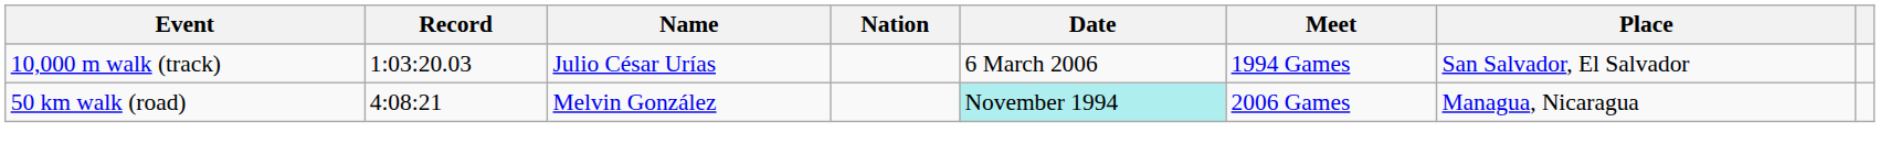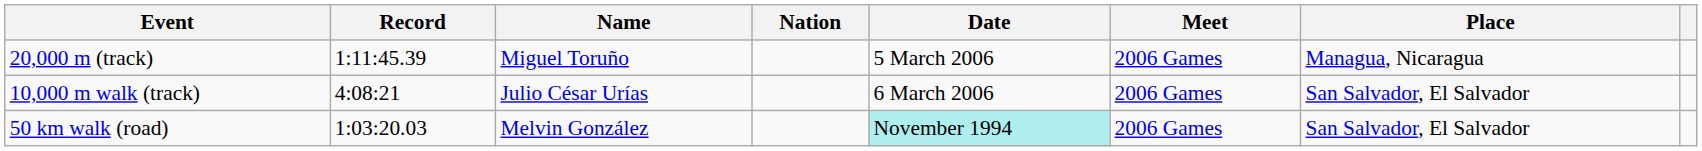 <table class="wikitable" style="font-size:95%; width: 95%;">
 <tr>
 <th>Event</th>
 <th>Record</th>
 <th>Name</th>
 <th>Nation</th>
 <th>Date</th>
 <th>Meet</th>
 <th>Place</th>
 <th></th>
 </tr>
 <tr>
+<td><a href='#'>20,000 m</a> (track)</td>
+<td>1:11:45.39</td>
+<td><a href='#'>Miguel Toruño</a></td>
+<td></td>
+<td>5 March 2006</td>
+<td><a href='#'>2006 Games</a></td>
+<td><a href='#'>Managua</a>, Nicaragua</td>
+<td></td>
+</tr>
+<tr>
 <td><a href='#'>10,000 m walk</a> (track)</td>
-<td>1:03:20.03</td>
+<td>4:08:21</td>
 <td><a href='#'>Julio César Urías</a></td>
 <td></td>
 <td>6 March 2006</td>
-<td><a href='#'>1994 Games</a></td>
+<td><a href='#'>2006 Games</a></td>
 <td><a href='#'>San Salvador</a>, El Salvador</td>
 <td></td>
 </tr>
 <tr>
 <td><a href='#'>50 km walk</a> (road)</td>
-<td>4:08:21</td>
+<td>1:03:20.03</td>
 <td><a href='#'>Melvin González</a></td>
 <td></td>
 <td style="background: paleturquoise;">November 1994</td>
 <td><a href='#'>2006 Games</a></td>
-<td><a href='#'>Managua</a>, Nicaragua</td>
+<td><a href='#'>San Salvador</a>, El Salvador</td>
 <td></td>
 </tr>
 </table>
